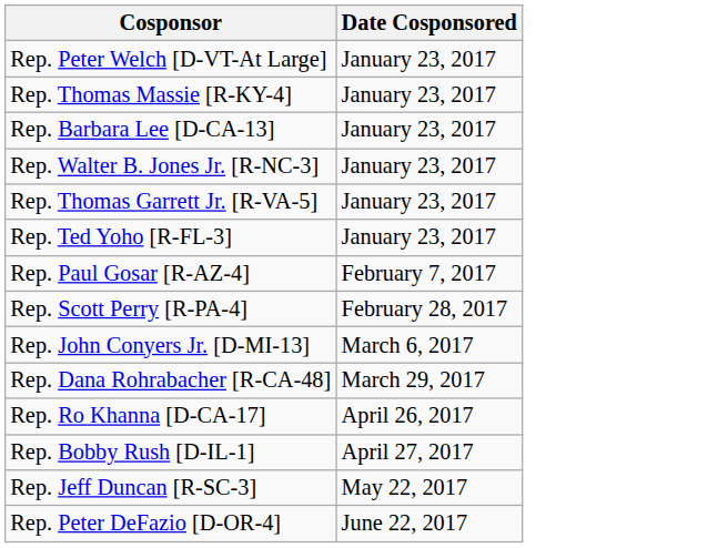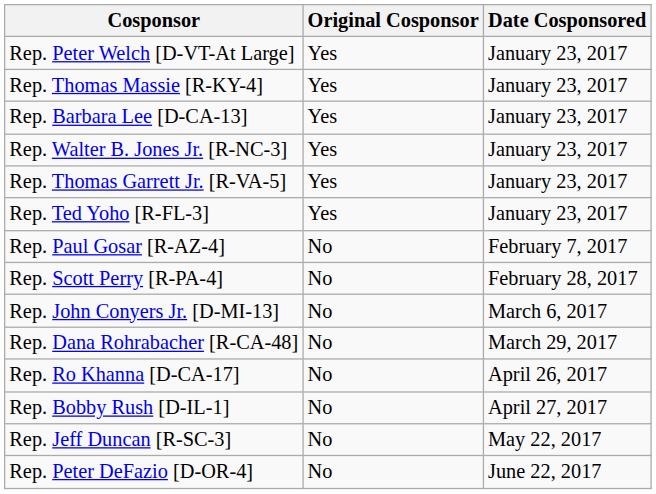 <table class="wikitable">
 <tr>
 <th>Cosponsor</th>
+<th>Original Cosponsor</th>
 <th>Date Cosponsored</th>
 </tr>
 <tr>
 <td>Rep. <a href='#'>Peter Welch</a> [D-VT-At Large]</td>
+<td>Yes</td>
 <td>January 23, 2017</td>
 </tr>
 <tr>
 <td>Rep. <a href='#'>Thomas Massie</a> [R-KY-4]</td>
+<td>Yes</td>
 <td>January 23, 2017</td>
 </tr>
 <tr>
 <td>Rep. <a href='#'>Barbara Lee</a> [D-CA-13]</td>
+<td>Yes</td>
 <td>January 23, 2017</td>
 </tr>
 <tr>
 <td>Rep. <a href='#'>Walter B. Jones Jr.</a> [R-NC-3]</td>
+<td>Yes</td>
 <td>January 23, 2017</td>
 </tr>
 <tr>
 <td>Rep. <a href='#'>Thomas Garrett Jr.</a> [R-VA-5]</td>
+<td>Yes</td>
 <td>January 23, 2017</td>
 </tr>
 <tr>
 <td>Rep. <a href='#'>Ted Yoho</a> [R-FL-3]</td>
+<td>Yes</td>
 <td>January 23, 2017</td>
 </tr>
 <tr>
 <td>Rep. <a href='#'>Paul Gosar</a> [R-AZ-4]</td>
+<td>No</td>
 <td>February 7, 2017</td>
 </tr>
 <tr>
 <td>Rep. <a href='#'>Scott Perry</a> [R-PA-4]</td>
+<td>No</td>
 <td>February 28, 2017</td>
 </tr>
 <tr>
 <td>Rep. <a href='#'>John Conyers Jr.</a> [D-MI-13]</td>
+<td>No</td>
 <td>March 6, 2017</td>
 </tr>
 <tr>
 <td>Rep. <a href='#'>Dana Rohrabacher</a> [R-CA-48]</td>
+<td>No</td>
 <td>March 29, 2017</td>
 </tr>
 <tr>
 <td>Rep. <a href='#'>Ro Khanna</a> [D-CA-17]</td>
+<td>No</td>
 <td>April 26, 2017</td>
 </tr>
 <tr>
 <td>Rep. <a href='#'>Bobby Rush</a> [D-IL-1]</td>
+<td>No</td>
 <td>April 27, 2017</td>
 </tr>
 <tr>
 <td>Rep. <a href='#'>Jeff Duncan</a> [R-SC-3]</td>
+<td>No</td>
 <td>May 22, 2017</td>
 </tr>
 <tr>
 <td>Rep. <a href='#'>Peter DeFazio</a> [D-OR-4]</td>
+<td>No</td>
 <td>June 22, 2017</td>
 </tr>
 </table>
